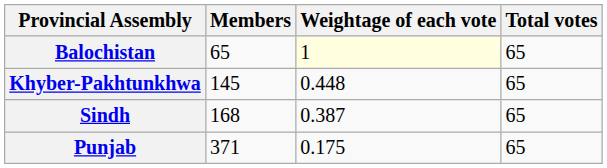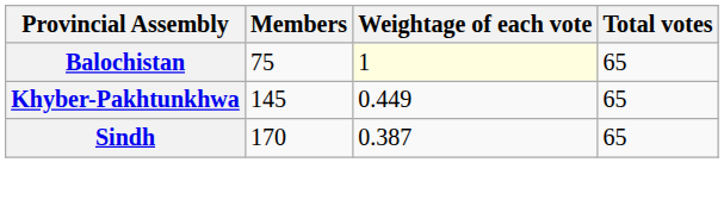 <table class="wikitable">
 <tr>
 <th scope="col">Provincial Assembly</th>
 <th scope="col">Members</th>
 <th scope="col">Weightage of each vote</th>
 <th scope="col">Total votes</th>
 </tr>
 <tr>
 <th scope="row"><a href='#'>Balochistan</a></th>
-<td>65</td>
+<td>75</td>
 <td style="background: lightyellow;">1</td>
 <td>65</td>
 </tr>
 <tr>
 <th scope="row"><a href='#'>Khyber-Pakhtunkhwa</a></th>
 <td>145</td>
-<td>0.448</td>
+<td>0.449</td>
 <td>65</td>
 </tr>
 <tr>
 <th scope="row"><a href='#'>Sindh</a></th>
-<td>168</td>
+<td>170</td>
 <td>0.387</td>
 <td>65</td>
 </tr>
-<tr>
-<th scope="row"><a href='#'>Punjab</a></th>
-<td>371</td>
-<td>0.175</td>
-<td>65</td>
-</tr>
 </table>
